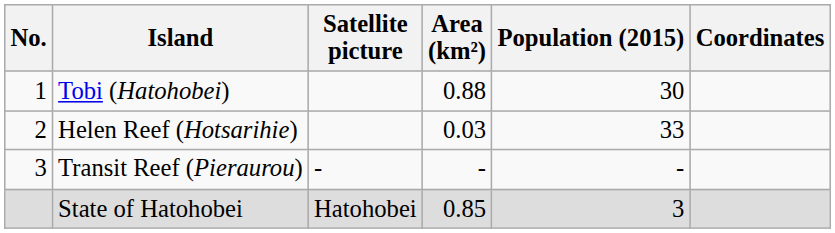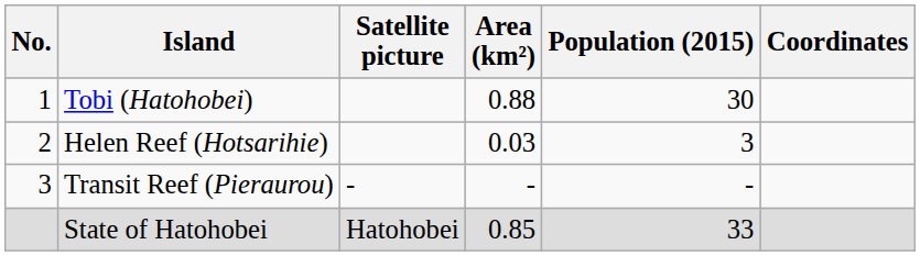 <table class="wikitable">
 <tr>
 <th>No.</th>
 <th>Island</th>
 <th>Satellite<br>picture</th>
 <th>Area<br>(km²)</th>
 <th>Population (2015)</th>
 <th>Coordinates</th>
 </tr>
 <tr>
 <td align="right">1</td>
 <td><a href='#'>Tobi</a> (<em>Hatohobei</em>)</td>
 <td></td>
 <td align="right">0.88</td>
 <td align="right">30</td>
 <td></td>
 </tr>
 <tr>
 <td align="right">2</td>
 <td>Helen Reef (<em>Hotsarihie</em>)</td>
 <td></td>
 <td align="right">0.03</td>
-<td align="right">33</td>
+<td align="right">3</td>
 <td></td>
 </tr>
 <tr>
 <td align="right">3</td>
 <td>Transit Reef (<em>Pieraurou</em>)</td>
 <td>-</td>
 <td align="right">-</td>
 <td align="right">-</td>
 <td></td>
 </tr>
 <tr style="background: #DDDDDD;">
 <td></td>
 <td>State of Hatohobei</td>
 <td>Hatohobei</td>
 <td align="right">0.85</td>
-<td align="right">3</td>
+<td align="right">33</td>
 <td> </td>
 </tr>
 </table>
